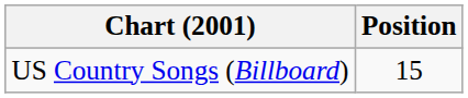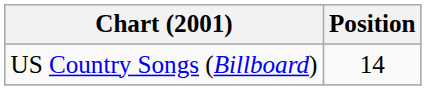 <table class="wikitable sortable">
 <tr>
 <th scope="col">Chart (2001)</th>
 <th scope="col">Position</th>
 </tr>
 <tr>
 <td>US <a href='#'>Country Songs</a> (<em><a href='#'>Billboard</a></em>)</td>
-<td align="center">15</td>
+<td align="center">14</td>
 </tr>
 </table>
